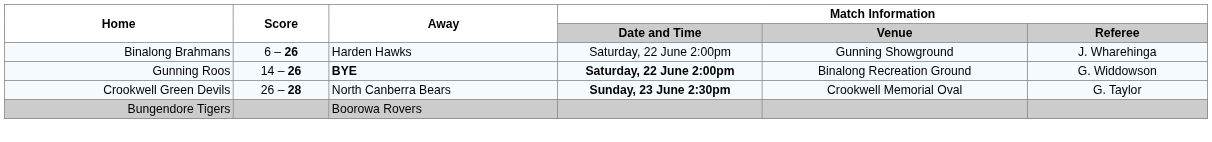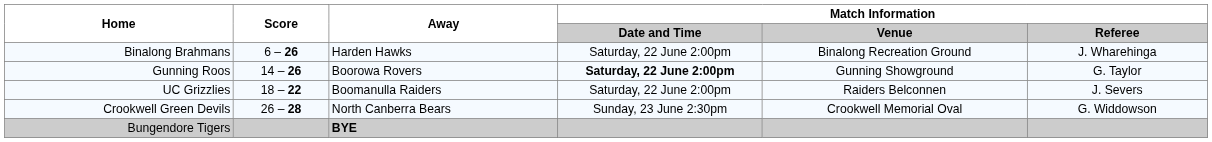 <table border="1" cellpadding="3" cellspacing="0" width="100%" style="border-collapse:collapse;  text-align:center;">
 <tr>
 <th rowspan="2" width="19%">Home</th>
 <th rowspan="2" width="8%">Score</th>
 <th rowspan="2" width="19%">Away</th>
 <th colspan="3">Match Information</th>
 </tr>
 <tr bgcolor="#CCCCCC">
 <th width="17%">Date and Time</th>
 <th width="22%">Venue</th>
 <th width="50%">Referee</th>
 </tr>
 <tr style="text-align:center; background:#f5faff;">
 <td align="right">Binalong Brahmans </td>
 <td align="center">6 – <strong>26</strong></td>
 <td align="left"> Harden Hawks</td>
 <td>Saturday, 22 June 2:00pm</td>
-<td>Gunning Showground</td>
+<td>Binalong Recreation Ground</td>
 <td>J. Wharehinga</td>
 </tr>
 <tr style="text-align:center; background:#f5faff;">
 <td align="right">Gunning Roos </td>
 <td align="center">14 – <strong>26</strong></td>
-<td align="left"><strong>BYE</strong></td>
+<td align="left"><strong></strong> Boorowa Rovers</td>
 <td><strong>Saturday, 22 June 2:00pm</strong></td>
-<td>Binalong Recreation Ground</td>
-<td>G. Widdowson</td>
+<td>Gunning Showground</td>
+<td>G. Taylor</td>
+</tr>
+<tr style="text-align:center; background:#f5faff;">
+<td align="right">UC Grizzlies </td>
+<td align="center">18 – <strong>22</strong></td>
+<td align="left"> Boomanulla Raiders</td>
+<td>Saturday, 22 June 2:00pm</td>
+<td>Raiders Belconnen</td>
+<td>J. Severs</td>
 </tr>
 <tr style="text-align:center; background:#f5faff;">
 <td align="right">Crookwell Green Devils </td>
 <td align="center">26 – <strong>28</strong></td>
 <td align="left"> North Canberra Bears</td>
-<td><strong>Sunday, 23 June 2:30pm</strong></td>
+<td>Sunday, 23 June 2:30pm</td>
 <td>Crookwell Memorial Oval</td>
-<td>G. Taylor</td>
+<td>G. Widdowson</td>
 </tr>
 <tr style="text-align:center; background:#CCCCCC;">
 <td align="right">Bungendore Tigers </td>
 <td></td>
-<td align="left"><strong></strong> Boorowa Rovers</td>
+<td align="left"><strong>BYE</strong></td>
 <td></td>
 <td></td>
 <td></td>
 </tr>
 </table>
